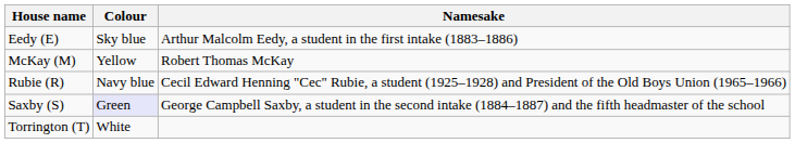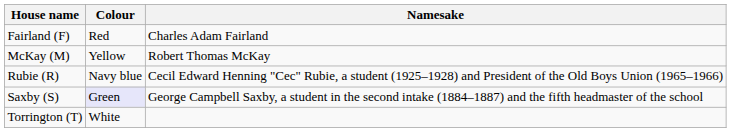 <table class="wikitable">
 <tr>
 <th>House name</th>
 <th>Colour</th>
 <th>Namesake</th>
 </tr>
 <tr>
-<td>Eedy (E)</td>
-<td>Sky blue</td>
-<td>Arthur Malcolm Eedy, a student in the first intake (1883–1886)</td>
+<td>Fairland (F)</td>
+<td>Red</td>
+<td>Charles Adam Fairland</td>
 </tr>
 <tr>
 <td>McKay (M)</td>
 <td>Yellow</td>
 <td>Robert Thomas McKay</td>
 </tr>
 <tr>
 <td>Rubie (R)</td>
 <td>Navy blue</td>
 <td>Cecil Edward Henning "Cec" Rubie, a student (1925–1928) and President of the Old Boys Union (1965–1966)</td>
 </tr>
 <tr>
 <td>Saxby (S)</td>
 <td style="background: lavender;">Green</td>
 <td>George Campbell Saxby, a student in the second intake (1884–1887) and the fifth headmaster of the school</td>
 </tr>
 <tr>
 <td>Torrington (T)</td>
 <td>White</td>
 <td></td>
 </tr>
 </table>
